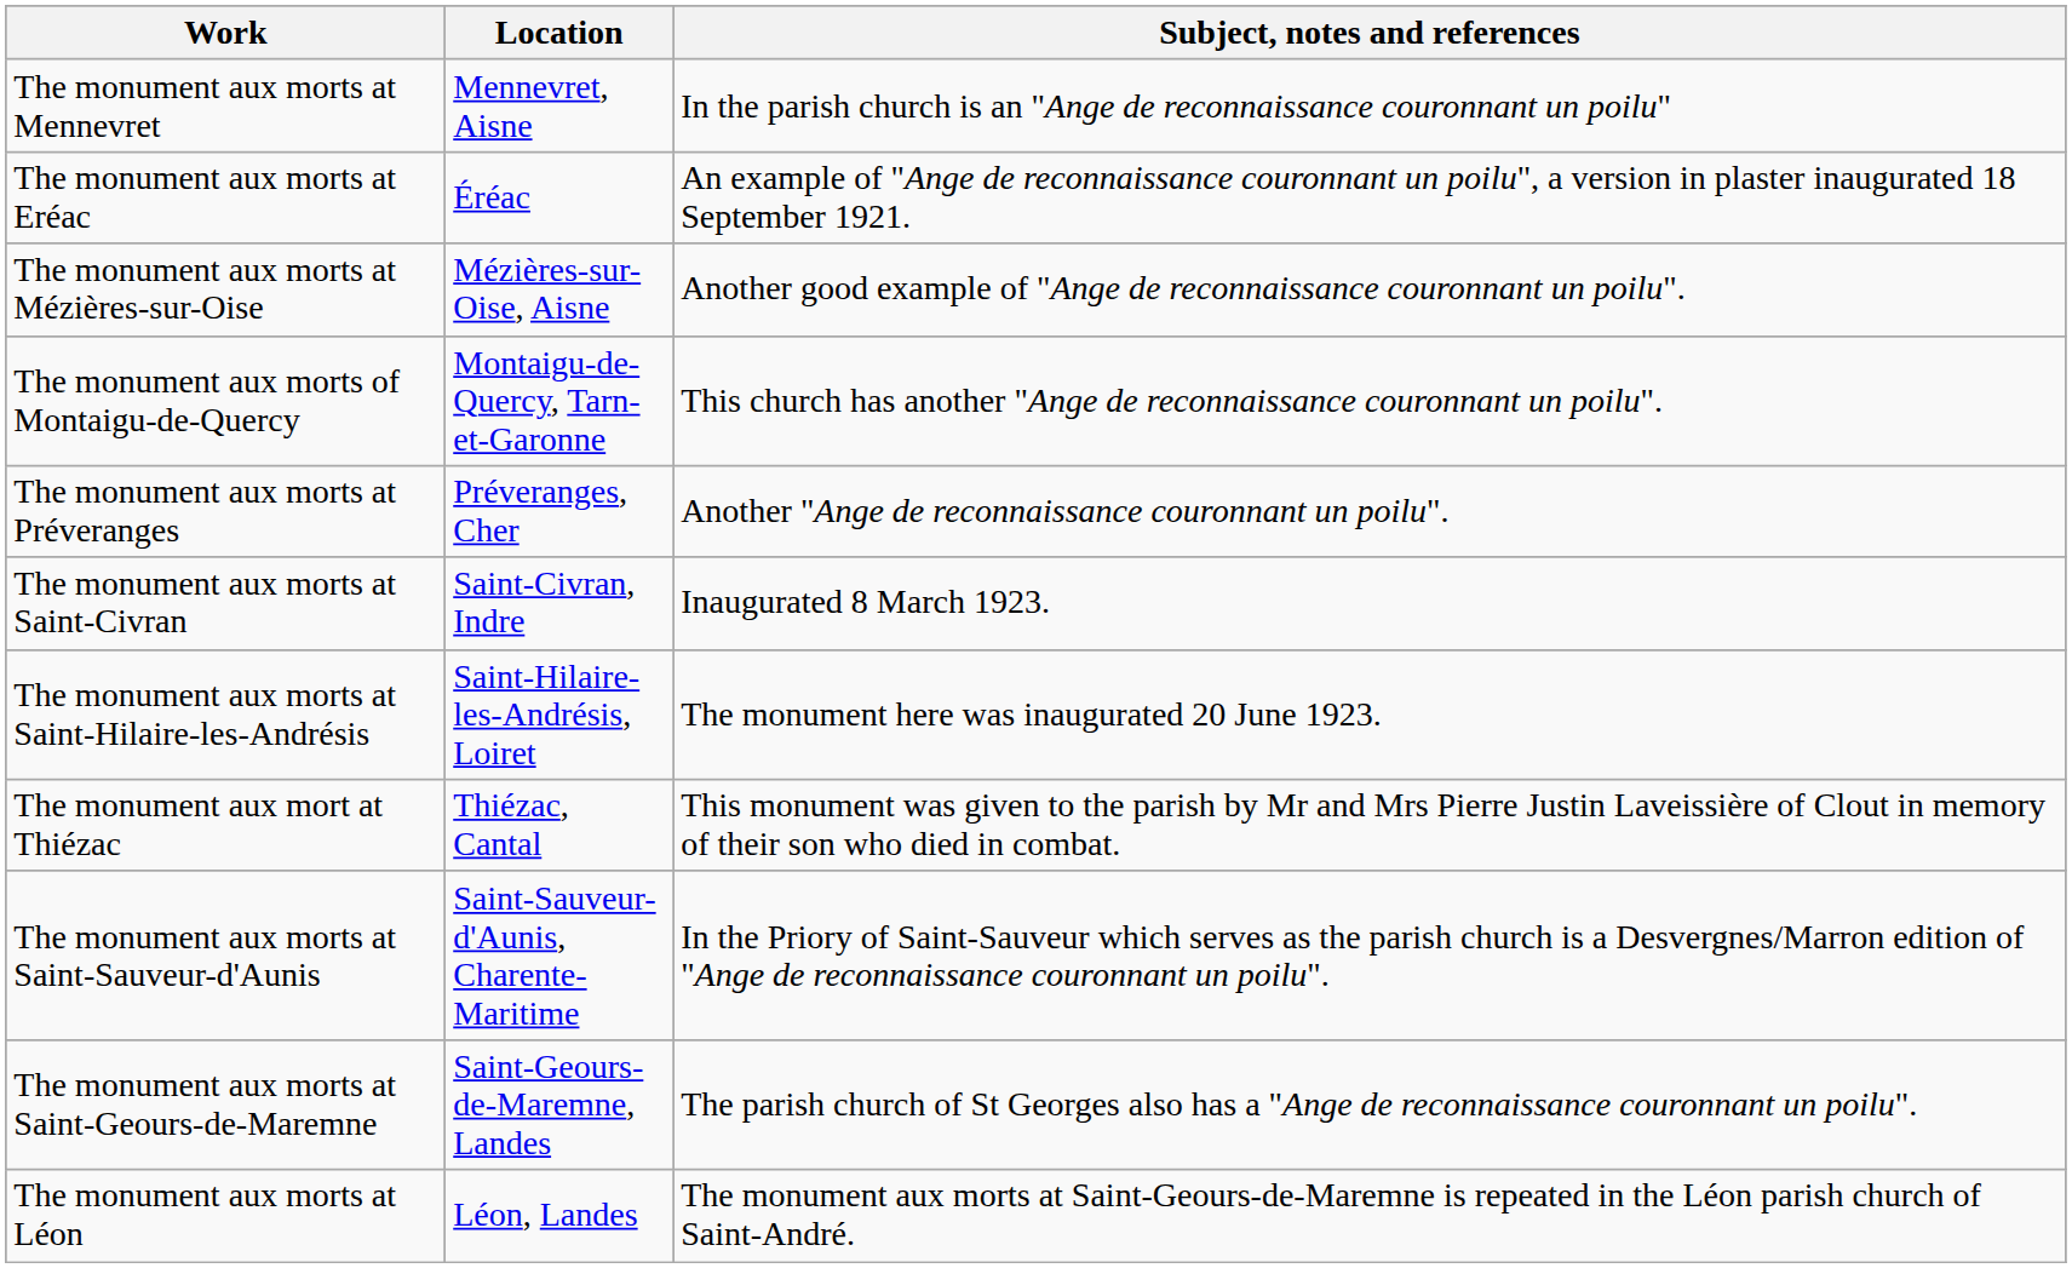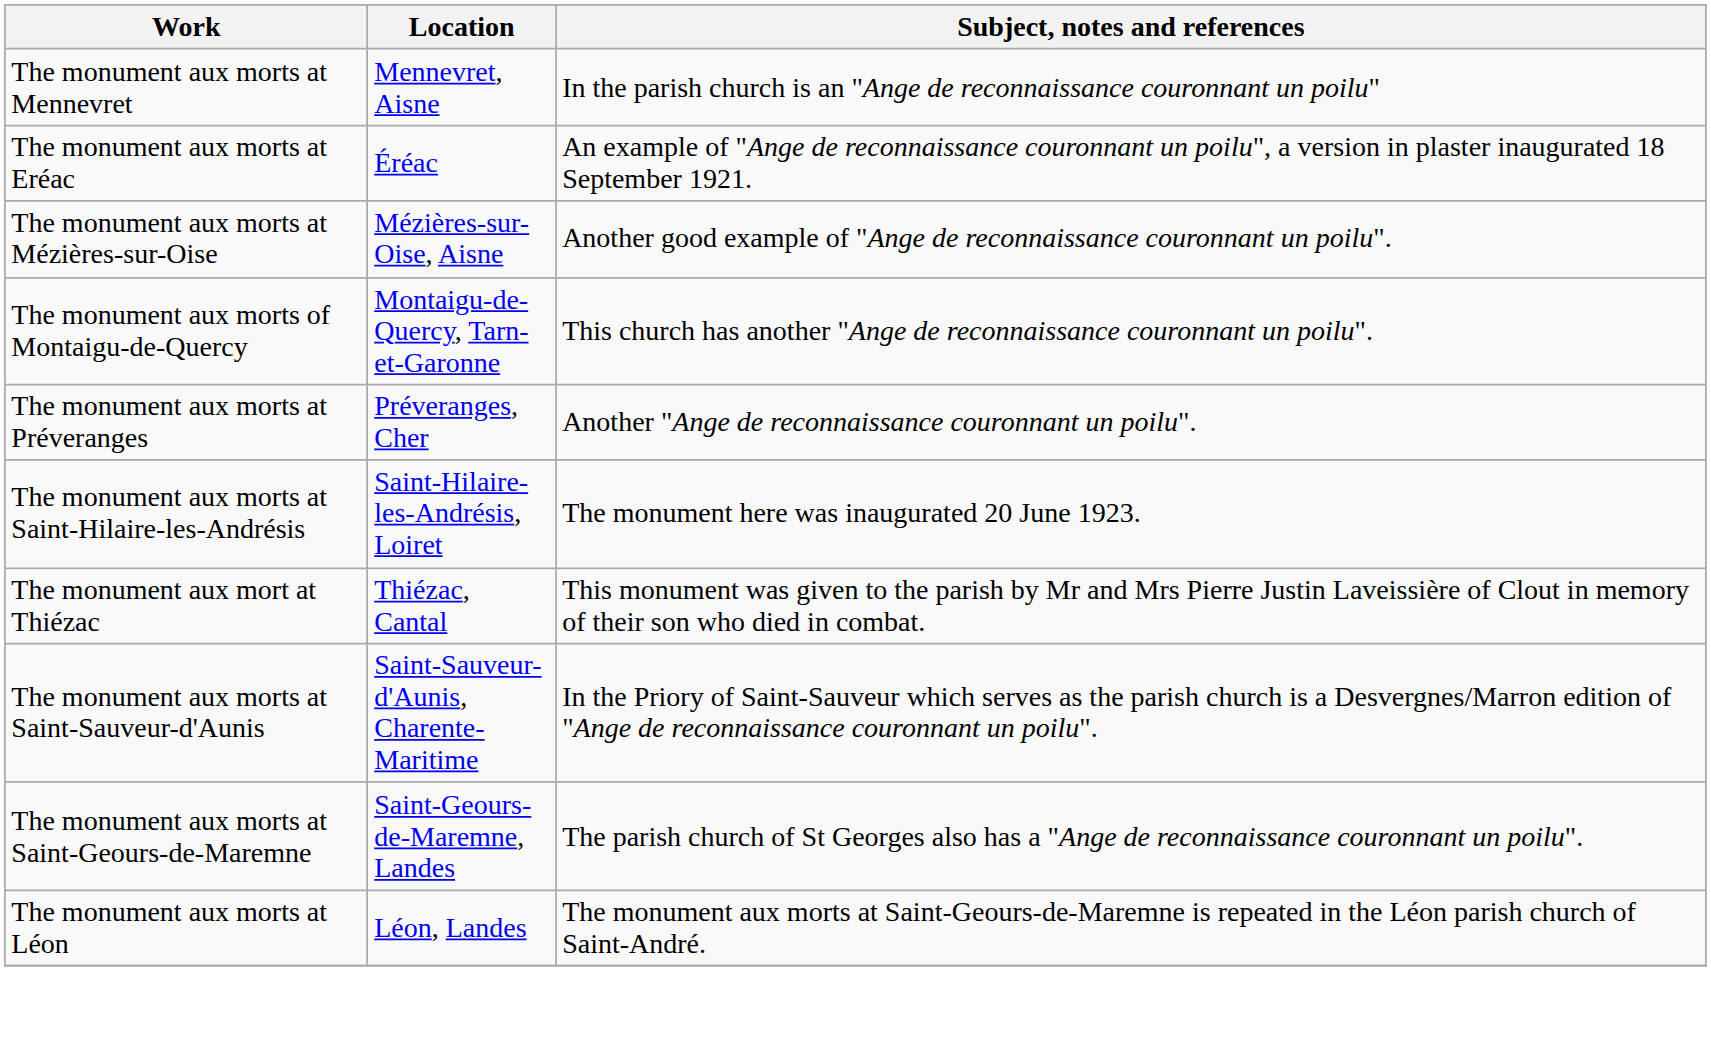 <table class="wikitable sortable">
 <tr>
 <th style="width:200px">Work</th>
 <th style="width:100px">Location</th>
 <th style="width:650px" class="unsortable">Subject, notes and references</th>
 </tr>
 <tr>
 <td>The monument aux morts at Mennevret</td>
 <td><a href='#'>Mennevret</a>, <a href='#'>Aisne</a></td>
 <td>In the parish church is an "<em>Ange de reconnaissance couronnant un poilu</em>"</td>
 </tr>
 <tr>
 <td>The monument aux morts at Eréac</td>
 <td><a href='#'>Éréac</a></td>
 <td>An example of "<em>Ange de reconnaissance couronnant un poilu</em>", a version in plaster inaugurated 18 September 1921.</td>
 </tr>
 <tr>
 <td>The monument aux morts at Mézières-sur-Oise</td>
 <td><a href='#'>Mézières-sur-Oise</a>, <a href='#'>Aisne</a></td>
 <td>Another good example of "<em>Ange de reconnaissance couronnant un poilu</em>".</td>
 </tr>
 <tr>
 <td>The monument aux morts of Montaigu-de-Quercy</td>
 <td><a href='#'>Montaigu-de-Quercy</a>, <a href='#'>Tarn-et-Garonne</a></td>
 <td>This church has another "<em>Ange de reconnaissance couronnant un poilu</em>".</td>
 </tr>
 <tr>
 <td>The monument aux morts at Préveranges</td>
 <td><a href='#'>Préveranges</a>, <a href='#'>Cher</a></td>
 <td>Another "<em>Ange de reconnaissance couronnant un poilu</em>".</td>
 </tr>
 <tr>
-<td>The monument aux morts at Saint-Civran</td>
-<td><a href='#'>Saint-Civran</a>, <a href='#'>Indre</a></td>
-<td>Inaugurated 8 March 1923.</td>
-</tr>
-<tr>
 <td>The monument aux morts at Saint-Hilaire-les-Andrésis</td>
 <td><a href='#'>Saint-Hilaire-les-Andrésis</a>, <a href='#'>Loiret</a></td>
 <td>The monument here was inaugurated 20 June 1923.</td>
 </tr>
 <tr>
 <td>The monument aux mort at Thiézac</td>
 <td><a href='#'>Thiézac</a>, <a href='#'>Cantal</a></td>
 <td>This monument was given to the parish by Mr and Mrs Pierre Justin Laveissière of Clout in memory of their son who died in combat.</td>
 </tr>
 <tr>
 <td>The monument aux morts at Saint-Sauveur-d'Aunis</td>
 <td><a href='#'>Saint-Sauveur-d'Aunis</a>, <a href='#'>Charente-Maritime</a></td>
 <td>In the Priory of Saint-Sauveur which serves as the parish church is a Desvergnes/Marron edition of "<em>Ange de reconnaissance couronnant un poilu</em>".<br></td>
 </tr>
 <tr>
 <td>The monument aux morts at Saint-Geours-de-Maremne</td>
 <td><a href='#'>Saint-Geours-de-Maremne</a>, <a href='#'>Landes</a></td>
 <td>The parish church of St Georges also has a "<em>Ange de reconnaissance couronnant un poilu</em>".</td>
 </tr>
 <tr>
 <td>The monument aux morts at Léon</td>
 <td><a href='#'>Léon</a>, <a href='#'>Landes</a></td>
 <td>The monument aux morts at Saint-Geours-de-Maremne is repeated in the Léon parish church of Saint-André.</td>
 </tr>
 <tr>
 </tr>
 </table>
